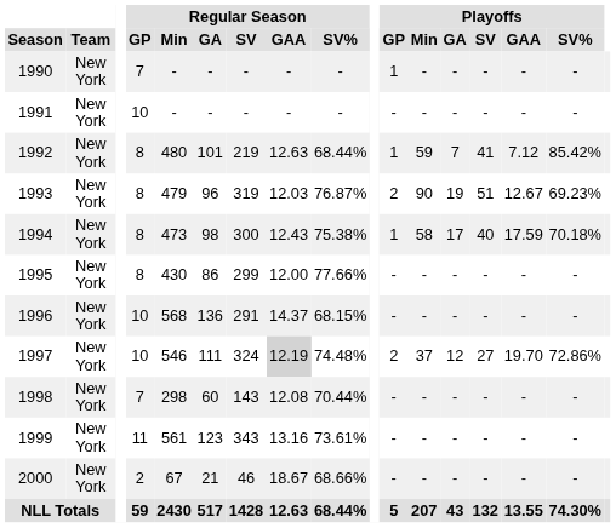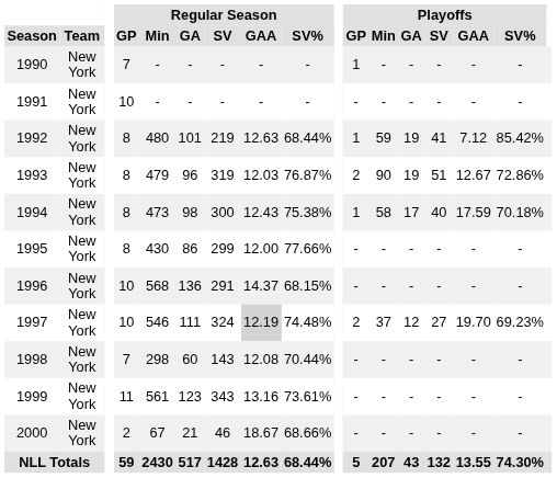 <table BORDER="0" CELLPADDING="3" CELLSPACING="0">
 <tr ALIGN="center" bgcolor="#e0e0e0">
 <th colspan="2" bgcolor="#ffffff"> </th>
 <th rowspan="99" bgcolor="#ffffff"> </th>
 <th colspan="6">Regular Season</th>
 <th rowspan="99" bgcolor="#ffffff"> </th>
 <th colspan="6">Playoffs</th>
 </tr>
 <tr ALIGN="center" bgcolor="#e0e0e0">
 <th>Season</th>
 <th>Team</th>
 <th>GP</th>
 <th>Min</th>
 <th>GA</th>
 <th>SV</th>
 <th>GAA</th>
 <th>SV%</th>
 <th>GP</th>
 <th>Min</th>
 <th>GA</th>
 <th>SV</th>
 <th>GAA</th>
 <th>SV%</th>
 </tr>
 <tr ALIGN="center" bgcolor="#f0f0f0">
 <td>1990</td>
 <td>New York</td>
 <td>7</td>
 <td>-</td>
 <td>-</td>
 <td>-</td>
 <td>-</td>
 <td>-</td>
 <td>1</td>
 <td>-</td>
 <td>-</td>
 <td>-</td>
 <td>-</td>
 <td>-</td>
 <td></td>
 </tr>
 <tr ALIGN="center">
 <td>1991</td>
 <td>New York</td>
 <td>10</td>
 <td>-</td>
 <td>-</td>
 <td>-</td>
 <td>-</td>
 <td>-</td>
 <td>-</td>
 <td>-</td>
 <td>-</td>
 <td>-</td>
 <td>-</td>
 <td>-</td>
 <td></td>
 </tr>
 <tr ALIGN="center" bgcolor="#f0f0f0">
 <td>1992</td>
 <td>New York</td>
 <td>8</td>
 <td>480</td>
 <td>101</td>
 <td>219</td>
 <td>12.63</td>
 <td>68.44%</td>
 <td>1</td>
 <td>59</td>
-<td>7</td>
+<td>19</td>
 <td>41</td>
 <td>7.12</td>
 <td>85.42%</td>
 <td></td>
 </tr>
 <tr ALIGN="center">
 <td>1993</td>
 <td>New York</td>
 <td>8</td>
 <td>479</td>
 <td>96</td>
 <td>319</td>
 <td>12.03</td>
 <td>76.87%</td>
 <td>2</td>
 <td>90</td>
 <td>19</td>
 <td>51</td>
 <td>12.67</td>
-<td>69.23%</td>
+<td>72.86%</td>
 <td></td>
 </tr>
 <tr ALIGN="center" bgcolor="#f0f0f0">
 <td>1994</td>
 <td>New York</td>
 <td>8</td>
 <td>473</td>
 <td>98</td>
 <td>300</td>
 <td>12.43</td>
 <td>75.38%</td>
 <td>1</td>
 <td>58</td>
 <td>17</td>
 <td>40</td>
 <td>17.59</td>
 <td>70.18%</td>
 <td></td>
 </tr>
 <tr ALIGN="center">
 <td>1995</td>
 <td>New York</td>
 <td>8</td>
 <td>430</td>
 <td>86</td>
 <td>299</td>
 <td>12.00</td>
 <td>77.66%</td>
 <td>-</td>
 <td>-</td>
 <td>-</td>
 <td>-</td>
 <td>-</td>
 <td>-</td>
 <td></td>
 </tr>
 <tr ALIGN="center" bgcolor="#f0f0f0">
 <td>1996</td>
 <td>New York</td>
 <td>10</td>
 <td>568</td>
 <td>136</td>
 <td>291</td>
 <td>14.37</td>
 <td>68.15%</td>
 <td>-</td>
 <td>-</td>
 <td>-</td>
 <td>-</td>
 <td>-</td>
 <td>-</td>
 <td></td>
 </tr>
 <tr ALIGN="center">
 <td>1997</td>
 <td>New York</td>
 <td>10</td>
 <td>546</td>
 <td>111</td>
 <td>324</td>
 <td style="background: lightgrey;">12.19</td>
 <td>74.48%</td>
 <td>2</td>
 <td>37</td>
 <td>12</td>
 <td>27</td>
 <td>19.70</td>
-<td>72.86%</td>
+<td>69.23%</td>
 <td></td>
 </tr>
 <tr ALIGN="center" bgcolor="#f0f0f0">
 <td>1998</td>
 <td>New York</td>
 <td>7</td>
 <td>298</td>
 <td>60</td>
 <td>143</td>
 <td>12.08</td>
 <td>70.44%</td>
 <td>-</td>
 <td>-</td>
 <td>-</td>
 <td>-</td>
 <td>-</td>
 <td>-</td>
 <td></td>
 </tr>
 <tr ALIGN="center">
 <td>1999</td>
 <td>New York</td>
 <td>11</td>
 <td>561</td>
 <td>123</td>
 <td>343</td>
 <td>13.16</td>
 <td>73.61%</td>
 <td>-</td>
 <td>-</td>
 <td>-</td>
 <td>-</td>
 <td>-</td>
 <td>-</td>
 <td></td>
 </tr>
 <tr ALIGN="center" bgcolor="#f0f0f0">
 <td>2000</td>
 <td>New York</td>
 <td>2</td>
 <td>67</td>
 <td>21</td>
 <td>46</td>
 <td>18.67</td>
 <td>68.66%</td>
 <td>-</td>
 <td>-</td>
 <td>-</td>
 <td>-</td>
 <td>-</td>
 <td>-</td>
 <td></td>
 </tr>
 <tr ALIGN="center" bgcolor="#e0e0e0">
 <th colspan="2">NLL Totals</th>
 <th>59</th>
 <th>2430</th>
 <th>517</th>
 <th>1428</th>
 <th>12.63</th>
 <th>68.44%</th>
 <th>5</th>
 <th>207</th>
 <th>43</th>
 <th>132</th>
 <th>13.55</th>
 <th>74.30%</th>
 <th></th>
 </tr>
 </table>
